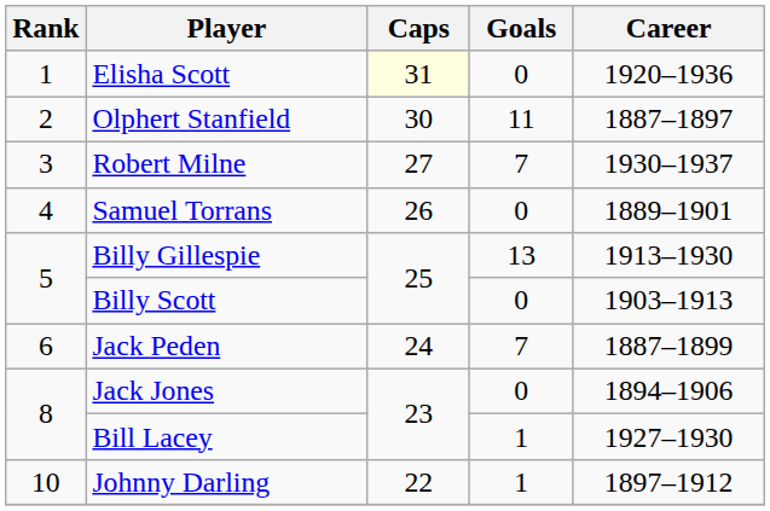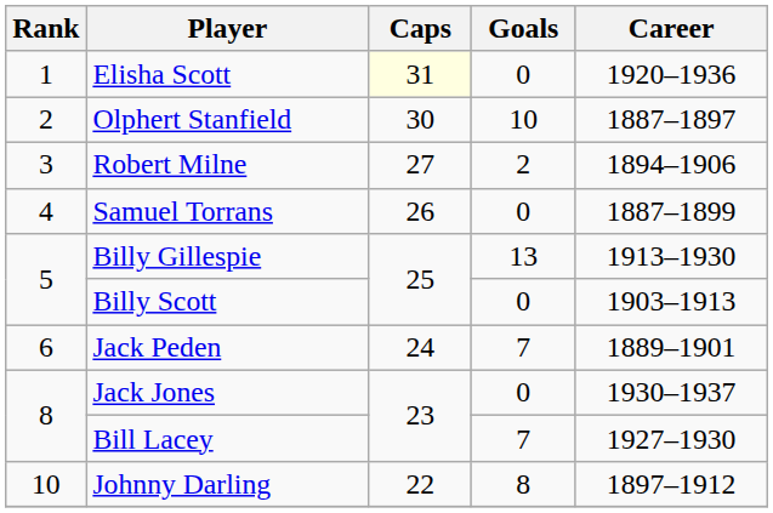 <table class="wikitable sortable" style="text-align:center">
 <tr>
 <th width=30>Rank</th>
 <th width=150>Player</th>
 <th width=50>Caps</th>
 <th width=50>Goals</th>
 <th width=100>Career</th>
 </tr>
 <tr>
 <td>1</td>
 <td align=left><a href='#'>Elisha Scott</a></td>
 <td style="background: lightyellow;">31</td>
 <td>0</td>
 <td>1920–1936</td>
 </tr>
 <tr>
 <td>2</td>
 <td align=left><a href='#'>Olphert Stanfield</a></td>
 <td>30</td>
-<td>11</td>
+<td>10</td>
 <td>1887–1897</td>
 </tr>
 <tr>
 <td>3</td>
 <td align=left><a href='#'>Robert Milne</a></td>
 <td>27</td>
-<td>7</td>
-<td>1930–1937</td>
+<td>2</td>
+<td>1894–1906</td>
 </tr>
 <tr>
 <td>4</td>
 <td align=left><a href='#'>Samuel Torrans</a></td>
 <td>26</td>
 <td>0</td>
-<td>1889–1901</td>
+<td>1887–1899</td>
 </tr>
 <tr>
 <td rowspan="2">5</td>
 <td align=left><a href='#'>Billy Gillespie</a></td>
 <td rowspan="2">25</td>
 <td>13</td>
 <td>1913–1930</td>
 </tr>
 <tr>
 <td align=left><a href='#'>Billy Scott</a></td>
 <td>0</td>
 <td>1903–1913</td>
 </tr>
 <tr>
 <td>6</td>
 <td align=left><a href='#'>Jack Peden</a></td>
 <td>24</td>
 <td>7</td>
-<td>1887–1899</td>
+<td>1889–1901</td>
 </tr>
 <tr>
 <td rowspan="2">8</td>
 <td align=left><a href='#'>Jack Jones</a></td>
 <td rowspan="2">23</td>
 <td>0</td>
-<td>1894–1906</td>
+<td>1930–1937</td>
 </tr>
 <tr>
 <td align=left><a href='#'>Bill Lacey</a></td>
-<td>1</td>
+<td>7</td>
 <td>1927–1930</td>
 </tr>
 <tr>
 <td>10</td>
 <td align=left><a href='#'>Johnny Darling</a></td>
 <td>22</td>
-<td>1</td>
+<td>8</td>
 <td>1897–1912</td>
 </tr>
 <tr>
 </tr>
 </table>
